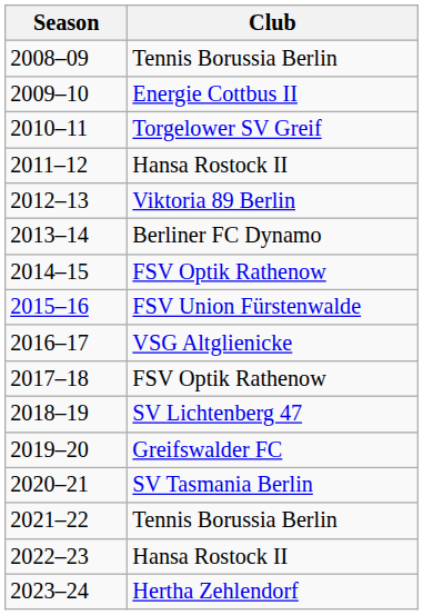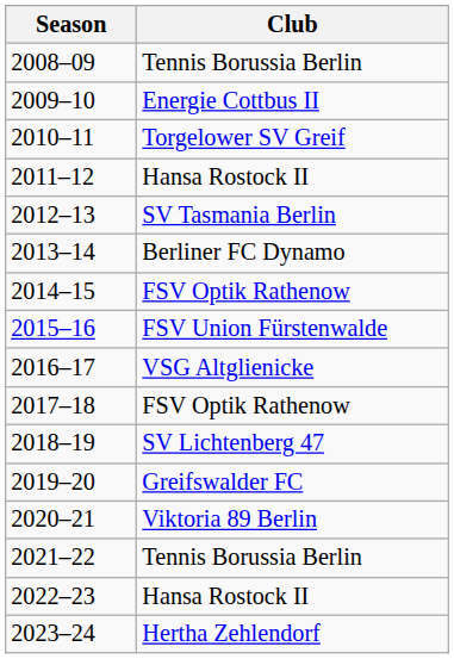 <table class="wikitable">
 <tr style="text-align:center; background:#dfdfdf;">
 <th width="80">Season</th>
 <th style="width:200px;">Club</th>
 </tr>
 <tr>
 <td>2008–09</td>
 <td>Tennis Borussia Berlin</td>
 </tr>
 <tr>
 <td>2009–10</td>
 <td><a href='#'>Energie Cottbus II</a></td>
 </tr>
 <tr>
 <td>2010–11</td>
 <td><a href='#'>Torgelower SV Greif</a></td>
 </tr>
 <tr>
 <td>2011–12</td>
 <td>Hansa Rostock II</td>
 </tr>
 <tr>
 <td>2012–13</td>
-<td><a href='#'>Viktoria 89 Berlin</a></td>
+<td><a href='#'>SV Tasmania Berlin</a></td>
 </tr>
 <tr>
 <td>2013–14</td>
 <td>Berliner FC Dynamo</td>
 </tr>
 <tr>
 <td>2014–15</td>
 <td><a href='#'>FSV Optik Rathenow</a></td>
 </tr>
 <tr>
 <td><a href='#'>2015–16</a></td>
 <td><a href='#'>FSV Union Fürstenwalde</a></td>
 </tr>
 <tr>
 <td>2016–17</td>
 <td><a href='#'>VSG Altglienicke</a></td>
 </tr>
 <tr>
 <td>2017–18</td>
 <td>FSV Optik Rathenow</td>
 </tr>
 <tr>
 <td>2018–19</td>
 <td><a href='#'>SV Lichtenberg 47</a></td>
 </tr>
 <tr>
 <td>2019–20</td>
 <td><a href='#'>Greifswalder FC</a></td>
 </tr>
 <tr>
 <td>2020–21</td>
-<td><a href='#'>SV Tasmania Berlin</a></td>
+<td><a href='#'>Viktoria 89 Berlin</a></td>
 </tr>
 <tr>
 <td>2021–22</td>
 <td>Tennis Borussia Berlin</td>
 </tr>
 <tr>
 <td>2022–23</td>
 <td>Hansa Rostock II</td>
 </tr>
 <tr>
 <td>2023–24</td>
 <td><a href='#'>Hertha Zehlendorf</a></td>
 </tr>
 </table>
